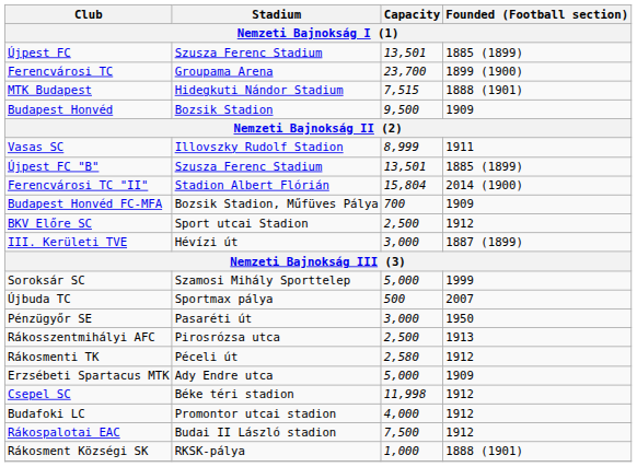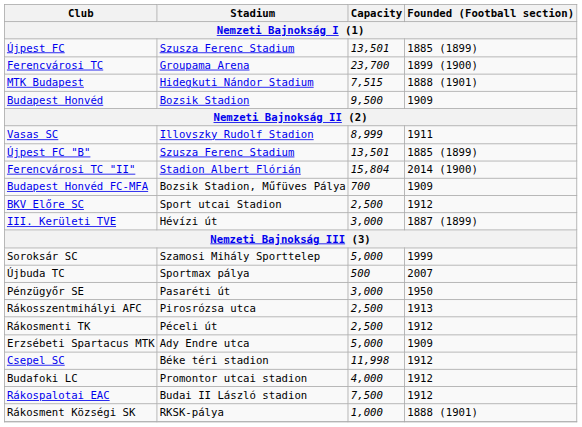 <table class="wikitable">
 <tr>
 <th>Club</th>
 <th>Stadium</th>
 <th>Capacity</th>
 <th>Founded (Football section)</th>
 </tr>
 <tr>
 <th colspan=4><a href='#'>Nemzeti Bajnokság I</a> (1)</th>
 </tr>
 <tr>
 <td><a href='#'>Újpest FC</a></td>
 <td><a href='#'>Szusza Ferenc Stadium</a></td>
 <td><em>13,501</em></td>
 <td>1885 (1899)</td>
 </tr>
 <tr>
 <td><a href='#'>Ferencvárosi TC</a></td>
 <td><a href='#'>Groupama Arena</a></td>
 <td><em>23,700</em></td>
 <td>1899 (1900)</td>
 </tr>
 <tr>
 <td><a href='#'>MTK Budapest</a></td>
 <td><a href='#'>Hidegkuti Nándor Stadium</a></td>
 <td><em>7,515</em></td>
 <td>1888 (1901)</td>
 </tr>
 <tr>
 <td><a href='#'>Budapest Honvéd</a></td>
 <td><a href='#'>Bozsik Stadion</a></td>
 <td><em>9,500</em></td>
 <td>1909</td>
 </tr>
 <tr>
 <th colspan=4><a href='#'>Nemzeti Bajnokság II</a> (2)</th>
 </tr>
 <tr>
 <td><a href='#'>Vasas SC</a></td>
 <td><a href='#'>Illovszky Rudolf Stadion</a></td>
 <td><em>8,999</em></td>
 <td>1911</td>
 </tr>
 <tr>
 <td><a href='#'>Újpest FC "B"</a></td>
 <td><a href='#'>Szusza Ferenc Stadium</a></td>
 <td><em>13,501</em></td>
 <td>1885 (1899)</td>
 </tr>
 <tr>
 <td><a href='#'>Ferencvárosi TC "II"</a></td>
 <td><a href='#'>Stadion Albert Flórián</a></td>
 <td><em>15,804</em></td>
 <td>2014 (1900)</td>
 </tr>
 <tr>
 <td><a href='#'>Budapest Honvéd FC-MFA</a></td>
 <td>Bozsik Stadion, Műfüves Pálya</td>
 <td><em>700</em></td>
 <td>1909</td>
 </tr>
 <tr>
 <td><a href='#'>BKV Előre SC</a></td>
 <td>Sport utcai Stadion</td>
 <td><em>2,500</em></td>
 <td>1912</td>
 </tr>
 <tr>
 <td><a href='#'>III. Kerületi TVE</a></td>
 <td>Hévízi út</td>
 <td><em>3,000</em></td>
 <td>1887 (1899)</td>
 </tr>
 <tr>
 <th colspan=4><a href='#'>Nemzeti Bajnokság III</a> (3)</th>
 </tr>
 <tr>
 <td>Soroksár SC</td>
 <td>Szamosi Mihály Sporttelep</td>
 <td><em>5,000</em></td>
 <td>1999</td>
 </tr>
 <tr>
 <td>Újbuda TC</td>
 <td>Sportmax pálya</td>
 <td><em>500</em></td>
 <td>2007</td>
 </tr>
 <tr>
 <td>Pénzügyőr SE</td>
 <td>Pasaréti út</td>
 <td><em>3,000</em></td>
 <td>1950</td>
 </tr>
 <tr>
 <td>Rákosszentmihályi AFC</td>
 <td>Pirosrózsa utca</td>
 <td><em>2,500</em></td>
 <td>1913</td>
 </tr>
 <tr>
 <td>Rákosmenti TK</td>
 <td>Péceli út</td>
-<td><em>2,580</em></td>
+<td><em>2,500</em></td>
 <td>1912</td>
 </tr>
 <tr>
 <td>Erzsébeti Spartacus MTK</td>
 <td>Ady Endre utca</td>
 <td><em>5,000</em></td>
 <td>1909</td>
 </tr>
 <tr>
 <td><a href='#'>Csepel SC</a></td>
 <td>Béke téri stadion</td>
 <td><em>11,998</em></td>
 <td>1912</td>
 </tr>
 <tr>
 <td>Budafoki LC</td>
 <td>Promontor utcai stadion</td>
 <td><em>4,000</em></td>
 <td>1912</td>
 </tr>
 <tr>
 <td><a href='#'>Rákospalotai EAC</a></td>
 <td>Budai II László stadion</td>
 <td><em>7,500</em></td>
 <td>1912</td>
 </tr>
 <tr>
 <td>Rákosment Községi SK</td>
 <td>RKSK-pálya</td>
 <td><em>1,000</em></td>
 <td>1888 (1901)</td>
 </tr>
 <tr>
 </tr>
 </table>
